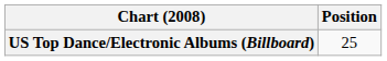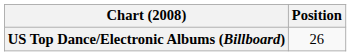 <table class="wikitable plainrowheaders" style="text-align:center">
 <tr>
 <th scope="col">Chart (2008)</th>
 <th scope="col">Position</th>
 </tr>
 <tr>
 <th scope="row">US Top Dance/Electronic Albums (<em>Billboard</em>)</th>
-<td>25</td>
+<td>26</td>
 </tr>
 </table>
